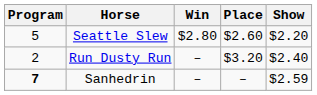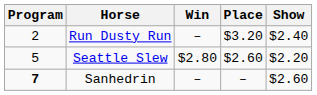 <table class="wikitable plainrowheaders">
 <tr>
 <th scope="col">Program</th>
 <th scope="col">Horse</th>
 <th scope="col">Win</th>
 <th scope="col">Place</th>
 <th scope="col">Show</th>
 </tr>
 <tr>
+<td style="text-align:center;">2</td>
+<td style="text-align:center;"><a href='#'>Run Dusty Run</a></td>
+<td style="text-align:center;">–</td>
+<td style="text-align:center;">$3.20</td>
+<td style="text-align:center;">$2.40</td>
+</tr>
+<tr>
 <td style="text-align:center;">5</td>
 <td style="text-align:center;"><a href='#'>Seattle Slew</a></td>
 <td style="text-align:center;">$2.80</td>
 <td style="text-align:center;">$2.60</td>
 <td style="text-align:center;">$2.20</td>
 </tr>
 <tr>
-<td style="text-align:center;">2</td>
-<td style="text-align:center;"><a href='#'>Run Dusty Run</a></td>
-<td style="text-align:center;">–</td>
-<td style="text-align:center;">$3.20</td>
-<td style="text-align:center;">$2.40</td>
-</tr>
-<tr>
 <td style="text-align:center;"><strong>7</strong></td>
 <td style="text-align:center;">Sanhedrin</td>
 <td style="text-align:center;">–</td>
 <td style="text-align:center;">–</td>
-<td style="text-align:center;">$2.59</td>
+<td style="text-align:center;">$2.60</td>
 </tr>
 </table>
